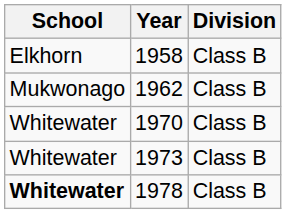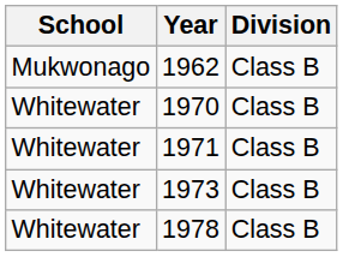 <table class="wikitable">
 <tr>
 <th>School</th>
 <th>Year</th>
 <th>Division</th>
-</tr>
-<tr>
-<td>Elkhorn</td>
-<td>1958</td>
-<td>Class B</td>
 </tr>
 <tr>
 <td>Mukwonago</td>
 <td>1962</td>
 <td>Class B</td>
 </tr>
 <tr>
 <td>Whitewater</td>
 <td>1970</td>
 <td>Class B</td>
 </tr>
 <tr>
 <td>Whitewater</td>
+<td>1971</td>
+<td>Class B</td>
+</tr>
+<tr>
+<td>Whitewater</td>
 <td>1973</td>
 <td>Class B</td>
 </tr>
 <tr>
-<td><strong>Whitewater</strong></td>
+<td>Whitewater</td>
 <td>1978</td>
 <td>Class B</td>
 </tr>
 </table>
